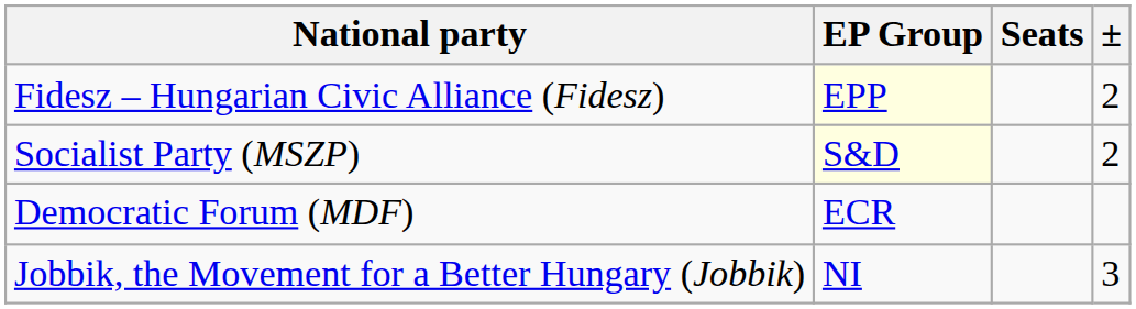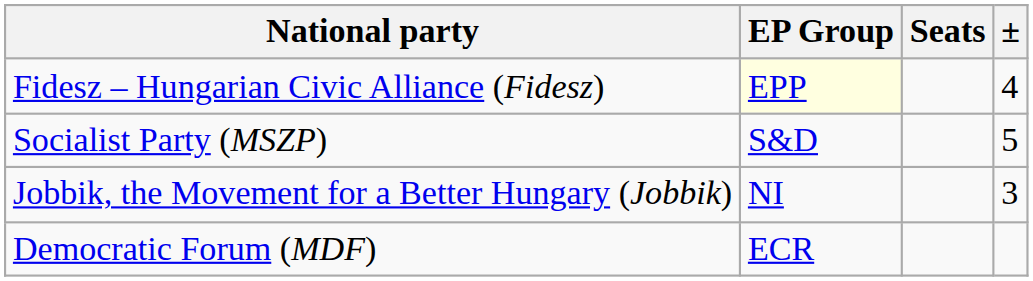 <table class="wikitable">
 <tr>
 <th>National party</th>
 <th>EP Group</th>
 <th>Seats</th>
 <th>±</th>
 </tr>
 <tr>
 <td> <a href='#'>Fidesz – Hungarian Civic Alliance</a> (<em>Fidesz</em>)</td>
 <td style="background: lightyellow;"> <a href='#'>EPP</a></td>
 <td></td>
-<td> 2</td>
+<td> 4</td>
 </tr>
 <tr>
 <td> <a href='#'>Socialist Party</a> (<em>MSZP</em>)</td>
-<td style="background: lightyellow;"> <a href='#'>S&D</a></td>
+<td> <a href='#'>S&D</a></td>
 <td></td>
-<td> 2</td>
+<td> 5</td>
+</tr>
+<tr>
+<td> <a href='#'>Jobbik, the Movement for a Better Hungary</a> (<em>Jobbik</em>)</td>
+<td> <a href='#'>NI</a></td>
+<td></td>
+<td> 3</td>
 </tr>
 <tr>
 <td> <a href='#'>Democratic Forum</a> (<em>MDF</em>)</td>
 <td> <a href='#'>ECR</a></td>
 <td></td>
 <td></td>
 </tr>
-<tr>
-<td> <a href='#'>Jobbik, the Movement for a Better Hungary</a> (<em>Jobbik</em>)</td>
-<td> <a href='#'>NI</a></td>
-<td></td>
-<td> 3</td>
-</tr>
 </table>
